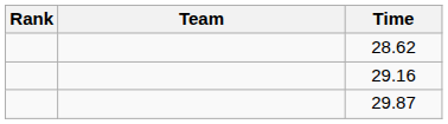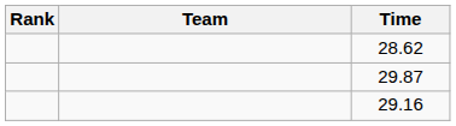 <table class=wikitable style="text-align:center">
 <tr>
 <th width=40>Rank</th>
 <th width=250>Team</th>
 <th width=80>Time</th>
 </tr>
 <tr>
 <td></td>
 <td align=left></td>
 <td>28.62</td>
 </tr>
 <tr>
 <td></td>
 <td align=left></td>
-<td>29.16</td>
+<td>29.87</td>
 </tr>
 <tr>
 <td></td>
 <td align=left></td>
-<td>29.87</td>
+<td>29.16</td>
 </tr>
 </table>
